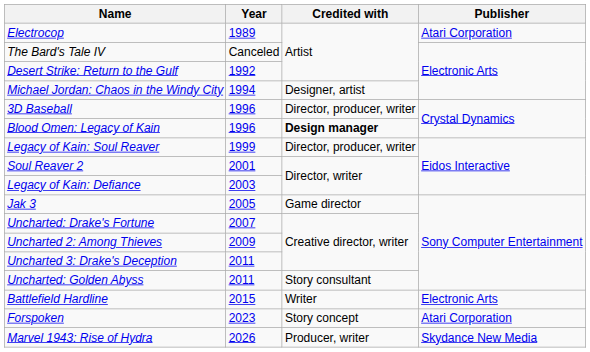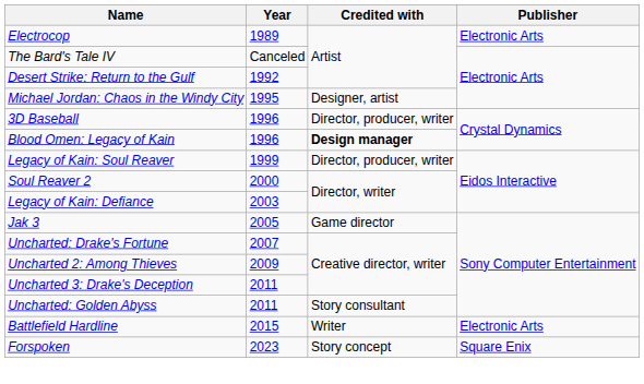 <table class="wikitable sortable" border="1">
 <tr>
 <th scope="col">Name</th>
 <th scope="col">Year</th>
 <th scope="col">Credited with</th>
 <th scope="col">Publisher</th>
 </tr>
 <tr>
 <td><em><a href='#'>Electrocop</a></em></td>
 <td><a href='#'>1989</a></td>
 <td rowspan="3">Artist</td>
-<td><a href='#'>Atari Corporation</a></td>
+<td><a href='#'>Electronic Arts</a></td>
 </tr>
 <tr>
 <td><em>The Bard's Tale IV</em></td>
 <td>Canceled</td>
 <td rowspan="3"><a href='#'>Electronic Arts</a></td>
 </tr>
 <tr>
 <td><em><a href='#'>Desert Strike: Return to the Gulf</a></em></td>
 <td><a href='#'>1992</a></td>
 </tr>
 <tr>
 <td><em><a href='#'>Michael Jordan: Chaos in the Windy City</a></em></td>
-<td><a href='#'>1994</a></td>
+<td><a href='#'>1995</a></td>
 <td>Designer, artist</td>
 </tr>
 <tr>
 <td><em><a href='#'>3D Baseball</a></em></td>
 <td><a href='#'>1996</a></td>
 <td>Director, producer, writer</td>
 <td rowspan="2"><a href='#'>Crystal Dynamics</a></td>
 </tr>
 <tr>
 <td><em><a href='#'>Blood Omen: Legacy of Kain</a></em></td>
 <td><a href='#'>1996</a></td>
 <td><strong>Design manager</strong></td>
 </tr>
 <tr>
 <td><em><a href='#'>Legacy of Kain: Soul Reaver</a></em></td>
 <td><a href='#'>1999</a></td>
 <td>Director, producer, writer</td>
 <td rowspan="3"><a href='#'>Eidos Interactive</a></td>
 </tr>
 <tr>
 <td><em><a href='#'>Soul Reaver 2</a></em></td>
-<td><a href='#'>2001</a></td>
+<td><a href='#'>2000</a></td>
 <td rowspan="2">Director, writer</td>
 </tr>
 <tr>
 <td><em><a href='#'>Legacy of Kain: Defiance</a></em></td>
 <td><a href='#'>2003</a></td>
 </tr>
 <tr>
 <td><em><a href='#'>Jak 3</a></em></td>
 <td><a href='#'>2005</a></td>
 <td>Game director</td>
 <td rowspan="5"><a href='#'>Sony Computer Entertainment</a></td>
 </tr>
 <tr>
 <td><em><a href='#'>Uncharted: Drake's Fortune</a></em></td>
 <td><a href='#'>2007</a></td>
 <td rowspan="3">Creative director, writer</td>
 </tr>
 <tr>
 <td><em><a href='#'>Uncharted 2: Among Thieves</a></em></td>
 <td><a href='#'>2009</a></td>
 </tr>
 <tr>
 <td><em><a href='#'>Uncharted 3: Drake's Deception</a></em></td>
 <td><a href='#'>2011</a></td>
 </tr>
 <tr>
 <td><em><a href='#'>Uncharted: Golden Abyss</a></em></td>
 <td><a href='#'>2011</a></td>
 <td>Story consultant</td>
 </tr>
 <tr>
 <td><em><a href='#'>Battlefield Hardline</a></em></td>
 <td><a href='#'>2015</a></td>
 <td>Writer</td>
 <td><a href='#'>Electronic Arts</a></td>
 </tr>
 <tr>
 <td><em><a href='#'>Forspoken</a></em></td>
 <td><a href='#'>2023</a></td>
 <td>Story concept</td>
-<td><a href='#'>Atari Corporation</a></td>
-</tr>
-<tr>
-<td><em><a href='#'>Marvel 1943: Rise of Hydra</a></em></td>
-<td><a href='#'>2026</a></td>
-<td>Producer, writer</td>
-<td><a href='#'>Skydance New Media</a></td>
+<td><a href='#'>Square Enix</a></td>
 </tr>
 </table>
